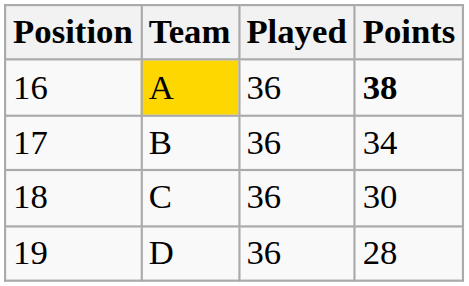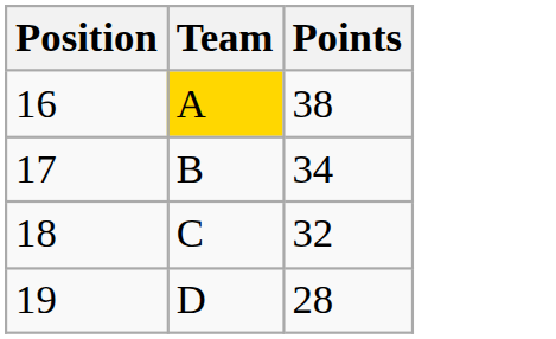 <table class="wikitable">
 <tr>
 <th>Position</th>
 <th>Team</th>
-<th>Played</th>
 <th>Points</th>
 </tr>
 <tr>
 <td>16</td>
 <td style="background: gold;">A</td>
-<td>36</td>
-<td><strong>38</strong></td>
+<td>38</td>
 </tr>
 <tr>
 <td>17</td>
 <td>B</td>
-<td>36</td>
 <td>34</td>
 </tr>
 <tr>
 <td>18</td>
 <td>C</td>
-<td>36</td>
-<td>30</td>
+<td>32</td>
 </tr>
 <tr>
 <td>19</td>
 <td>D</td>
-<td>36</td>
 <td>28</td>
 </tr>
 </table>
